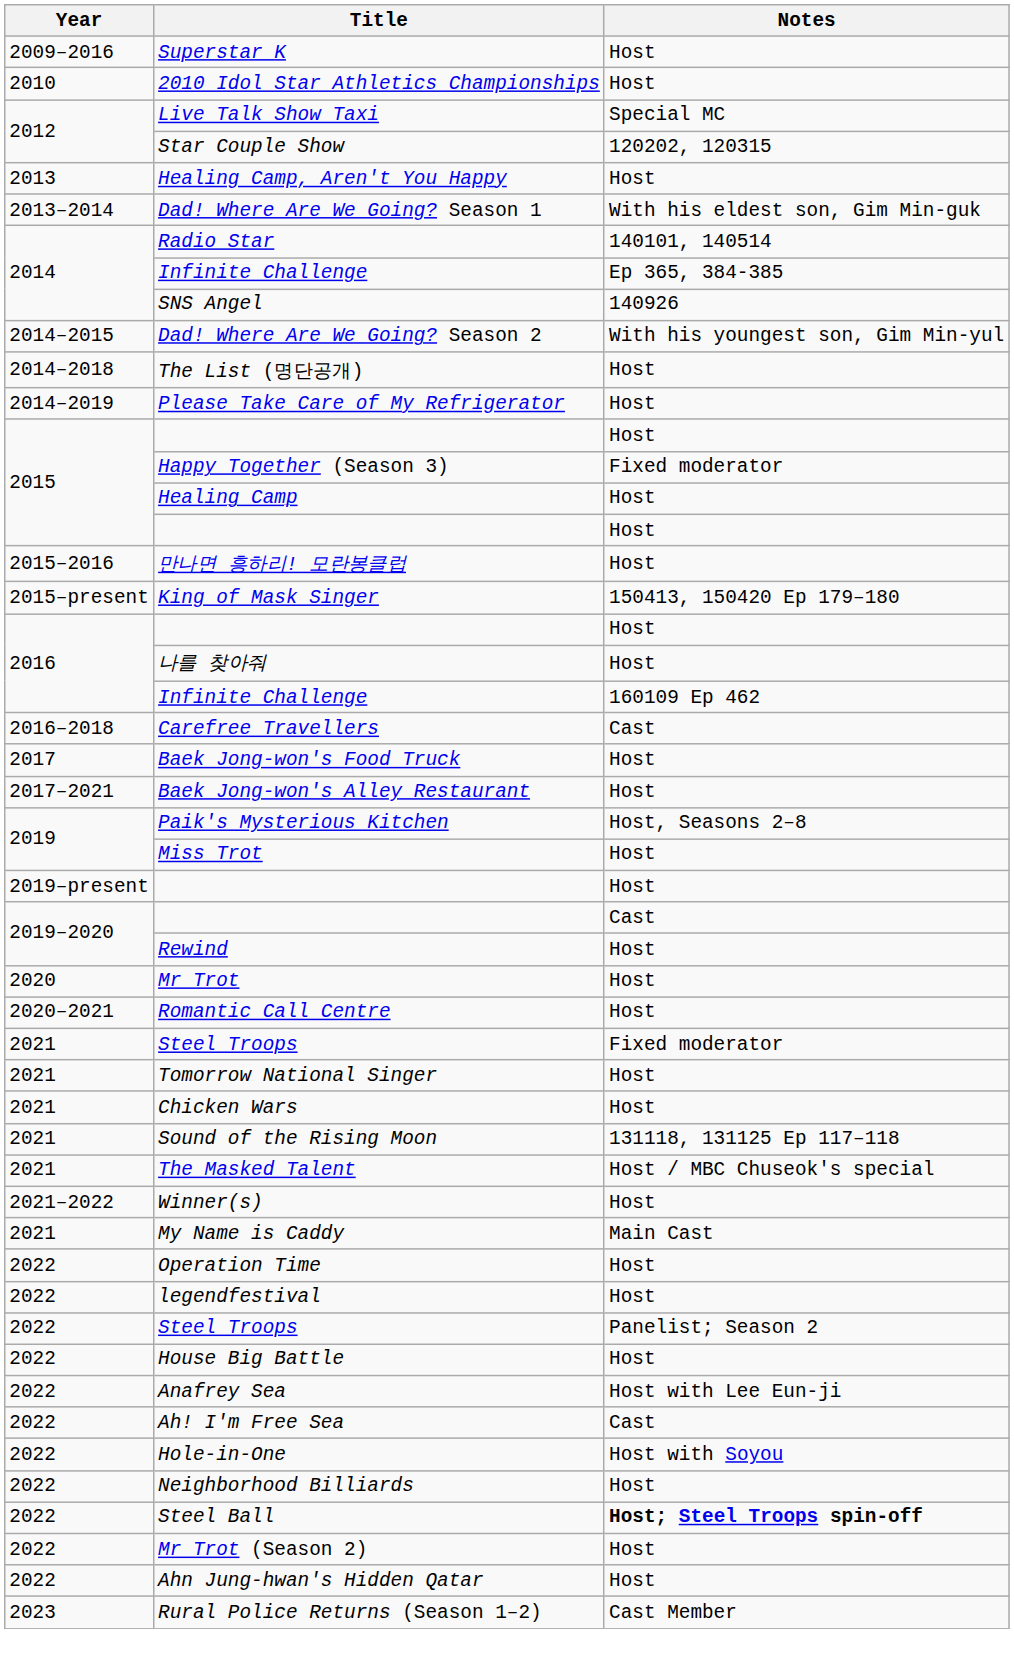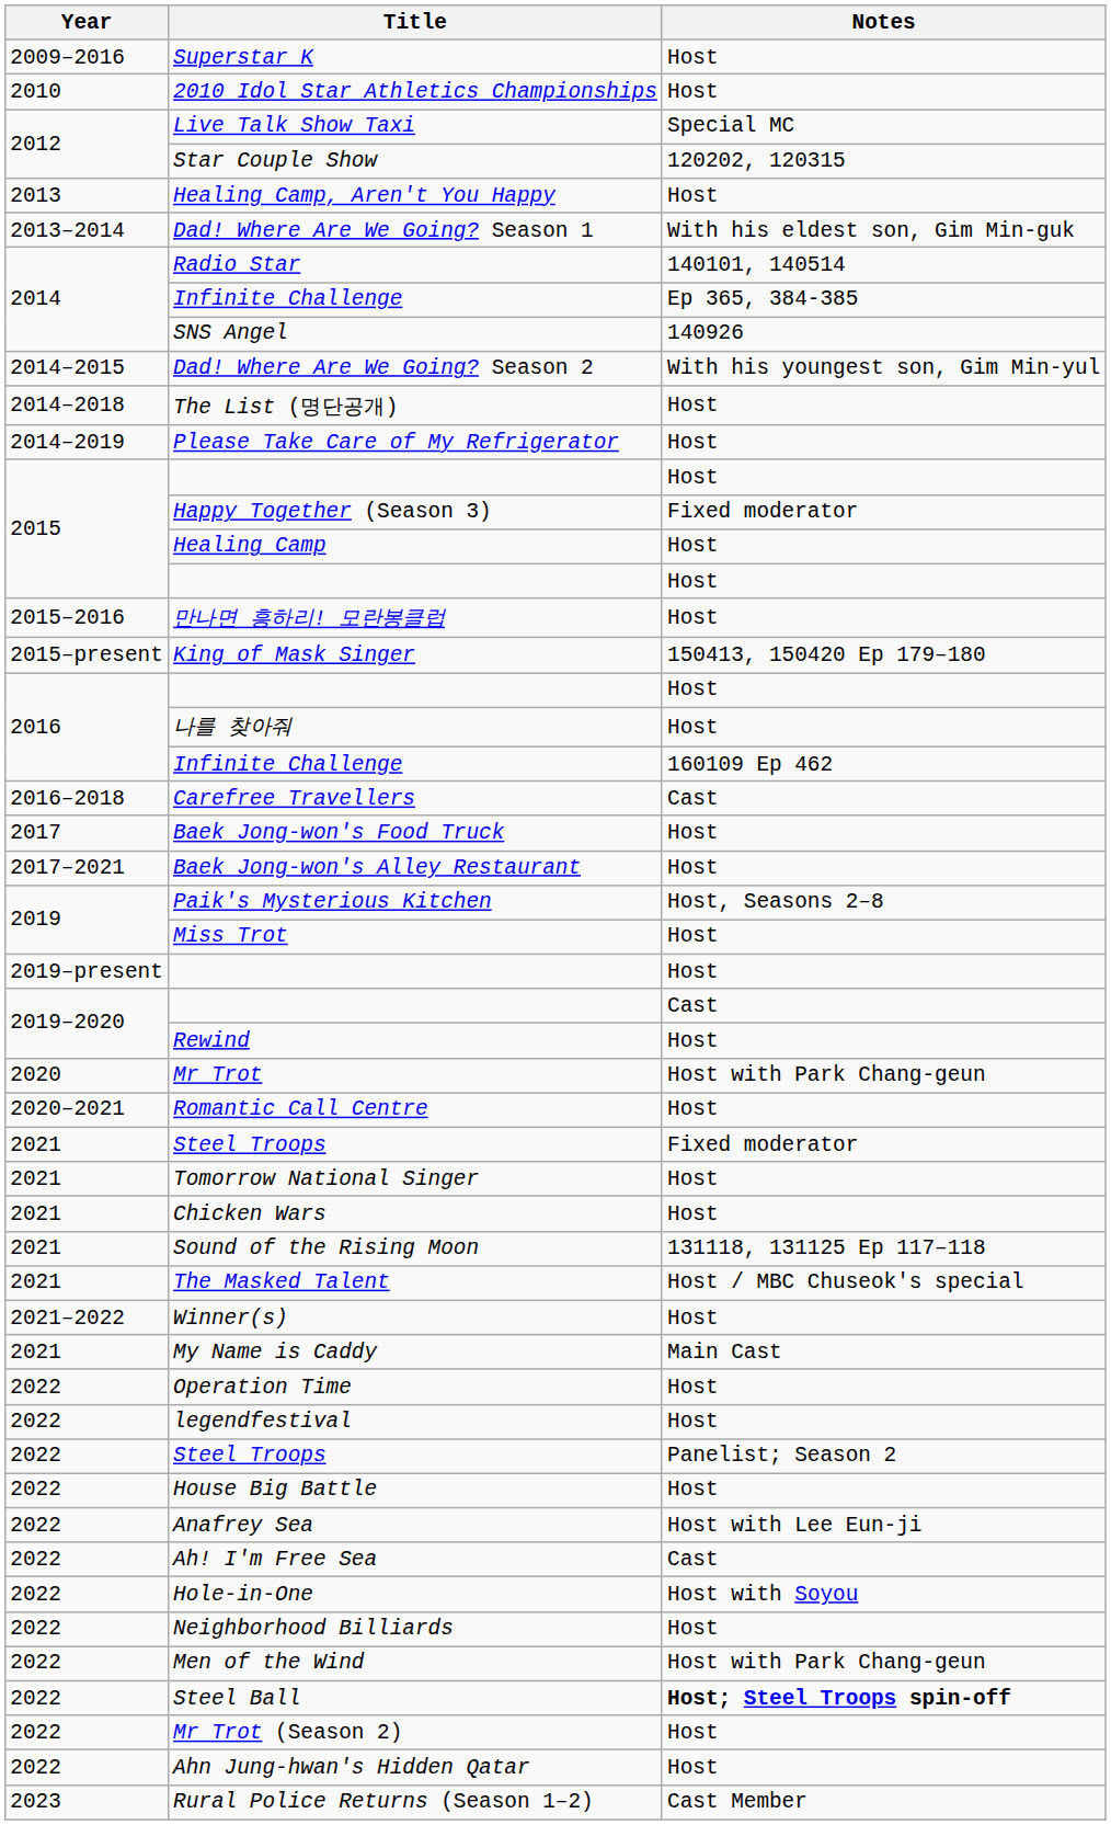 <table class="wikitable sortable">
 <tr>
 <th>Year</th>
 <th>Title</th>
 <th class="unsortable">Notes</th>
 </tr>
 <tr>
 <td>2009–2016</td>
 <td><em><a href='#'>Superstar K</a></em></td>
 <td>Host</td>
 </tr>
 <tr>
 <td>2010</td>
 <td><em><a href='#'>2010 Idol Star Athletics Championships</a></em></td>
 <td>Host</td>
 </tr>
 <tr>
 <td rowspan=2>2012</td>
 <td><em><a href='#'>Live Talk Show Taxi</a></em></td>
 <td>Special MC</td>
 </tr>
 <tr>
 <td><em>Star Couple Show</em></td>
 <td>120202, 120315</td>
 </tr>
 <tr>
 <td>2013</td>
 <td><em><a href='#'>Healing Camp, Aren't You Happy</a></em></td>
 <td>Host  </td>
 </tr>
 <tr>
 <td>2013–2014</td>
 <td><em><a href='#'>Dad! Where Are We Going?</a></em> Season 1</td>
 <td>With his eldest son, Gim Min-guk</td>
 </tr>
 <tr>
 <td rowspan=3>2014</td>
 <td><em><a href='#'>Radio Star</a></em></td>
 <td>140101, 140514</td>
 </tr>
 <tr>
 <td><em><a href='#'>Infinite Challenge</a></em></td>
 <td>Ep 365, 384-385</td>
 </tr>
 <tr>
 <td><em>SNS Angel</em></td>
 <td>140926</td>
 </tr>
 <tr>
 <td>2014–2015</td>
 <td><em><a href='#'>Dad! Where Are We Going?</a></em> Season 2</td>
 <td>With his youngest son, Gim Min-yul</td>
 </tr>
 <tr>
 <td>2014–2018</td>
 <td><em>The List</em> (명단공개)</td>
 <td>Host</td>
 </tr>
 <tr>
 <td>2014–2019</td>
 <td><em><a href='#'>Please Take Care of My Refrigerator</a></em></td>
 <td>Host</td>
 </tr>
 <tr>
 <td rowspan=4>2015</td>
 <td><em></em></td>
 <td>Host</td>
 </tr>
 <tr>
 <td><em><a href='#'>Happy Together</a></em> (Season 3)</td>
 <td>Fixed moderator</td>
 </tr>
 <tr>
 <td><em><a href='#'>Healing Camp</a></em></td>
 <td>Host</td>
 </tr>
 <tr>
 <td><em></em></td>
 <td>Host</td>
 </tr>
 <tr>
 <td>2015–2016</td>
 <td><em><a href='#'>만나면 흥하리! 모란봉클럽</a></em></td>
 <td>Host</td>
 </tr>
 <tr>
 <td>2015–present</td>
 <td><em><a href='#'>King of Mask Singer</a></em></td>
 <td>150413, 150420 Ep 179–180</td>
 </tr>
 <tr>
 <td rowspan=3>2016</td>
 <td><em></em></td>
 <td>Host</td>
 </tr>
 <tr>
 <td><em>나를 찾아줘</em></td>
 <td>Host</td>
 </tr>
 <tr>
 <td><em><a href='#'>Infinite Challenge</a></em></td>
 <td>160109 Ep 462</td>
 </tr>
 <tr>
 <td>2016–2018</td>
 <td><em><a href='#'>Carefree Travellers</a></em></td>
 <td>Cast</td>
 </tr>
 <tr>
 <td>2017</td>
 <td><em><a href='#'>Baek Jong-won's Food Truck</a></em></td>
 <td>Host</td>
 </tr>
 <tr>
 <td>2017–2021</td>
 <td><em><a href='#'>Baek Jong-won's Alley Restaurant</a></em></td>
 <td>Host</td>
 </tr>
 <tr>
 <td rowspan=2>2019</td>
 <td><em><a href='#'>Paik's Mysterious Kitchen</a></em></td>
 <td>Host, Seasons 2–8</td>
 </tr>
 <tr>
 <td><em><a href='#'>Miss Trot</a></em></td>
 <td>Host</td>
 </tr>
 <tr>
 <td>2019–present</td>
 <td><em></em></td>
 <td>Host</td>
 </tr>
 <tr>
 <td rowspan=2>2019–2020</td>
 <td><em></em></td>
 <td>Cast</td>
 </tr>
 <tr>
 <td><em><a href='#'>Rewind</a></em></td>
 <td>Host</td>
 </tr>
 <tr>
 <td>2020</td>
 <td><em><a href='#'>Mr Trot</a></em></td>
-<td>Host</td>
+<td>Host with Park Chang-geun</td>
 </tr>
 <tr>
 <td>2020–2021</td>
 <td><em><a href='#'>Romantic Call Centre</a></em></td>
 <td>Host</td>
 </tr>
 <tr>
 <td>2021</td>
 <td><em><a href='#'>Steel Troops</a></em></td>
 <td>Fixed moderator</td>
 </tr>
 <tr>
 <td>2021</td>
 <td><em>Tomorrow National Singer</em></td>
 <td>Host</td>
 </tr>
 <tr>
 <td>2021</td>
 <td><em>Chicken Wars</em></td>
 <td>Host </td>
 </tr>
 <tr>
 <td>2021</td>
 <td><em>Sound of the Rising Moon</em></td>
 <td>131118, 131125 Ep 117–118</td>
 </tr>
 <tr>
 <td>2021</td>
 <td><em><a href='#'>The Masked Talent</a></em></td>
 <td>Host /  MBC Chuseok's special </td>
 </tr>
 <tr>
 <td>2021–2022</td>
 <td><em> Winner(s)</em></td>
 <td>Host</td>
 </tr>
 <tr>
 <td>2021</td>
 <td><em>My Name is Caddy</em></td>
 <td>Main Cast</td>
 </tr>
 <tr>
 <td>2022</td>
 <td><em>Operation Time</em></td>
 <td>Host</td>
 </tr>
 <tr>
 <td>2022</td>
 <td><em>legendfestival</em></td>
 <td>Host </td>
 </tr>
 <tr>
 <td>2022</td>
 <td><em><a href='#'>Steel Troops</a></em></td>
 <td>Panelist; Season 2</td>
 </tr>
 <tr>
 <td>2022</td>
 <td><em>House Big Battle</em></td>
 <td>Host</td>
 </tr>
 <tr>
 <td>2022</td>
 <td><em>Anafrey Sea</em></td>
 <td>Host with Lee Eun-ji</td>
 </tr>
 <tr>
 <td>2022</td>
 <td><em>Ah! I'm Free Sea</em></td>
 <td>Cast </td>
 </tr>
 <tr>
 <td>2022</td>
 <td><em>Hole-in-One</em></td>
 <td>Host with <a href='#'>Soyou</a></td>
 </tr>
 <tr>
 <td>2022</td>
 <td><em>Neighborhood Billiards</em></td>
 <td>Host</td>
 </tr>
 <tr>
 <td>2022</td>
+<td><em>Men of the Wind</em></td>
+<td>Host with Park Chang-geun</td>
+</tr>
+<tr>
+<td>2022</td>
 <td><em>Steel Ball</em></td>
 <td><strong>Host; <a href='#'>Steel Troops</a> spin-off</strong></td>
 </tr>
 <tr>
 <td>2022</td>
 <td><em><a href='#'>Mr Trot</a></em> (Season 2)</td>
 <td>Host</td>
 </tr>
 <tr>
 <td>2022</td>
 <td><em>Ahn Jung-hwan's Hidden Qatar</em></td>
 <td>Host</td>
 </tr>
 <tr>
 <td>2023</td>
 <td><em>Rural Police Returns</em> (Season 1–2)</td>
 <td>Cast Member</td>
 </tr>
 </table>
